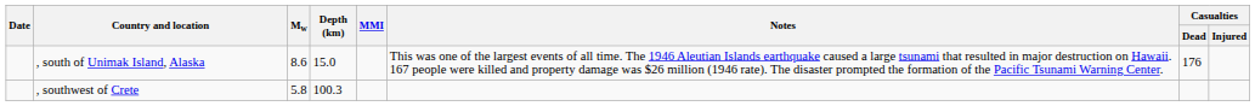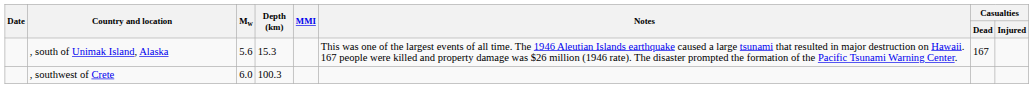 <table class="wikitable sortable sort-under" style="border:1px black; margin-left:1em;">
 <tr>
 <th rowspan="2"><small>Date</small></th>
 <th rowspan="2" style="width: 310px"><small>Country and location</small></th>
 <th rowspan="2"><small>M<sub>w</sub></small></th>
 <th rowspan="2"><small>Depth (km)</small></th>
 <th rowspan="2"><small><a href='#'>MMI</a></small></th>
 <th rowspan="2" class="unsortable"><small>Notes</small></th>
 <th colspan="2"><small>Casualties</small></th>
 </tr>
 <tr>
 <th><small>Dead</small></th>
 <th><small>Injured</small></th>
 </tr>
 <tr>
 <td></td>
 <td>, south of <a href='#'>Unimak Island</a>, <a href='#'>Alaska</a></td>
-<td>8.6</td>
-<td>15.0</td>
+<td>5.6</td>
+<td>15.3</td>
 <td></td>
 <td>This was one of the largest events of all time. The <a href='#'>1946 Aleutian Islands earthquake</a> caused a large <a href='#'>tsunami</a> that resulted in major destruction on <a href='#'>Hawaii</a>. 167 people were killed and property damage was $26 million (1946 rate). The disaster prompted the formation of the <a href='#'>Pacific Tsunami Warning Center</a>.</td>
-<td>176</td>
+<td>167</td>
 <td></td>
 </tr>
 <tr>
 <td></td>
 <td>, southwest of <a href='#'>Crete</a></td>
-<td>5.8</td>
+<td>6.0</td>
 <td>100.3</td>
 <td></td>
 <td></td>
 <td></td>
 <td></td>
 </tr>
 </table>
